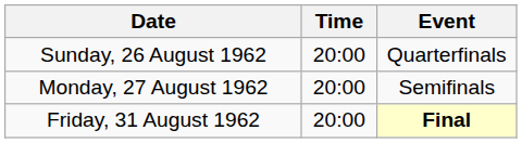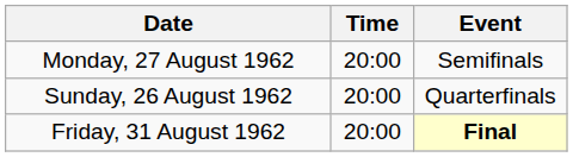 <table class = "wikitable" style="text-align:center;">
 <tr>
 <th width=220>Date</th>
 <th width=50>Time</th>
 <th width=100>Event</th>
 </tr>
 <tr>
+<td>Monday, 27 August 1962</td>
+<td>20:00</td>
+<td>Semifinals</td>
+</tr>
+<tr>
 <td>Sunday, 26 August 1962</td>
 <td>20:00</td>
 <td>Quarterfinals</td>
-</tr>
-<tr>
-<td>Monday, 27 August 1962</td>
-<td>20:00</td>
-<td>Semifinals</td>
 </tr>
 <tr>
 <td>Friday, 31 August 1962</td>
 <td>20:00</td>
 <td bgcolor=ffffcc><strong>Final</strong></td>
 </tr>
 </table>
